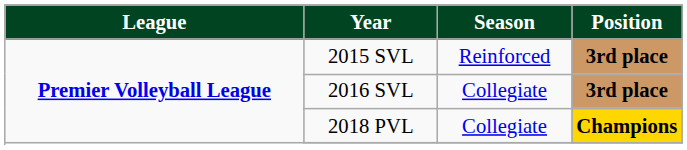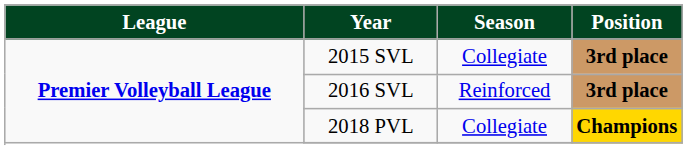 <table class="wikitable" style="text-align:center; font-size:10pt;">
 <tr style="background: #014421; font-weight:bold;">
 <td style="width:14em;color:#FFFFFF">League</td>
 <td style="width:6em;color:#FFFFFF">Year</td>
 <td style="width:6em;color:#FFFFFF">Season</td>
 <td style="width:4em;color:#FFFFFF">Position</td>
 </tr>
 <tr>
 <td rowspan="4"><strong><a href='#'>Premier Volleyball League</a></strong></td>
 <td>2015 SVL</td>
-<td align="center"><a href='#'>Reinforced</a></td>
+<td align="center"><a href='#'>Collegiate</a></td>
 <td bgcolor="#CC9966"><strong>3rd place</strong></td>
 </tr>
 <tr>
 <td>2016 SVL</td>
-<td align="center"><a href='#'>Collegiate</a></td>
+<td align="center"><a href='#'>Reinforced</a></td>
 <td bgcolor="#CC9966"><strong>3rd place</strong></td>
 </tr>
 <tr>
 <td>2018 PVL</td>
 <td align="center"><a href='#'>Collegiate</a></td>
 <td bgcolor="gold"><strong>Champions</strong></td>
 </tr>
 <tr>
 </tr>
 </table>
